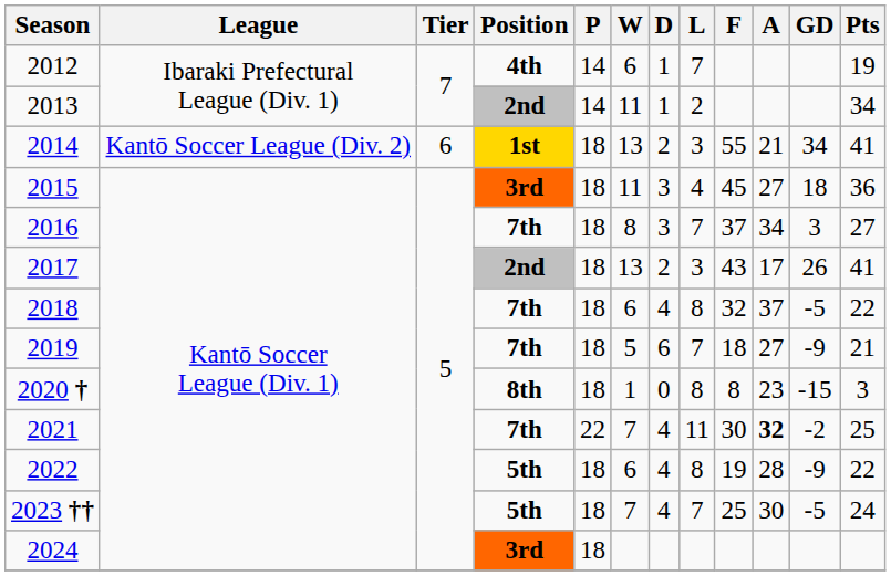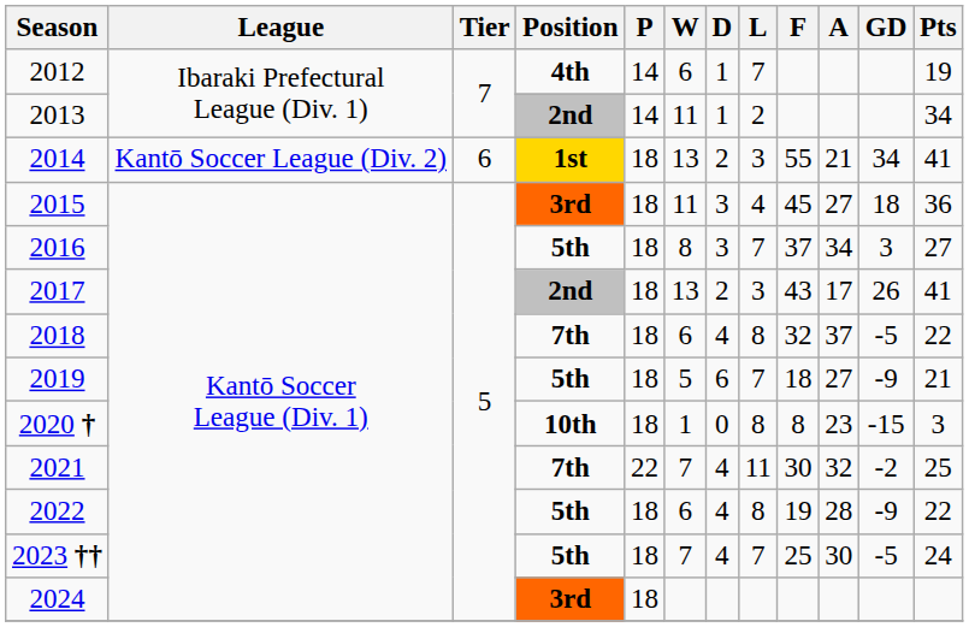 <table class="wikitable" style="text-align:center;">
 <tr>
 <th>Season</th>
 <th>League</th>
 <th>Tier</th>
 <th>Position</th>
 <th>P</th>
 <th>W</th>
 <th>D</th>
 <th>L</th>
 <th>F</th>
 <th>A</th>
 <th>GD</th>
 <th>Pts</th>
 </tr>
 <tr>
 <td>2012</td>
 <td rowspan="2">Ibaraki Prefectural<br>League (Div. 1)</td>
 <td rowspan="2">7</td>
 <td><strong>4th</strong></td>
 <td>14</td>
 <td>6</td>
 <td>1</td>
 <td>7</td>
 <td></td>
 <td></td>
 <td></td>
 <td>19</td>
 </tr>
 <tr>
 <td>2013</td>
 <td bgcolor=silver><strong>2nd</strong></td>
 <td>14</td>
 <td>11</td>
 <td>1</td>
 <td>2</td>
 <td></td>
 <td></td>
 <td></td>
 <td>34</td>
 </tr>
 <tr>
 <td><a href='#'>2014</a></td>
 <td><a href='#'>Kantō Soccer League (Div. 2)</a></td>
 <td>6</td>
 <td bgcolor="gold"><strong>1st</strong></td>
 <td>18</td>
 <td>13</td>
 <td>2</td>
 <td>3</td>
 <td>55</td>
 <td>21</td>
 <td>34</td>
 <td>41</td>
 </tr>
 <tr>
 <td><a href='#'>2015</a></td>
 <td rowspan="10"><a href='#'>Kantō Soccer<br>League (Div. 1)</a></td>
 <td rowspan="10">5</td>
 <td bgcolor="ff6600"><strong>3rd</strong></td>
 <td>18</td>
 <td>11</td>
 <td>3</td>
 <td>4</td>
 <td>45</td>
 <td>27</td>
 <td>18</td>
 <td>36</td>
 </tr>
 <tr>
 <td><a href='#'>2016</a></td>
-<td><strong>7th</strong></td>
+<td><strong>5th</strong></td>
 <td>18</td>
 <td>8</td>
 <td>3</td>
 <td>7</td>
 <td>37</td>
 <td>34</td>
 <td>3</td>
 <td>27</td>
 </tr>
 <tr>
 <td><a href='#'>2017</a></td>
 <td bgcolor=silver><strong>2nd</strong></td>
 <td>18</td>
 <td>13</td>
 <td>2</td>
 <td>3</td>
 <td>43</td>
 <td>17</td>
 <td>26</td>
 <td>41</td>
 </tr>
 <tr>
 <td><a href='#'>2018</a></td>
 <td><strong>7th</strong></td>
 <td>18</td>
 <td>6</td>
 <td>4</td>
 <td>8</td>
 <td>32</td>
 <td>37</td>
 <td>-5</td>
 <td>22</td>
 </tr>
 <tr>
 <td><a href='#'>2019</a></td>
-<td><strong>7th</strong></td>
+<td><strong>5th</strong></td>
 <td>18</td>
 <td>5</td>
 <td>6</td>
 <td>7</td>
 <td>18</td>
 <td>27</td>
 <td>-9</td>
 <td>21</td>
 </tr>
 <tr>
 <td><a href='#'>2020</a> <strong>†</strong></td>
-<td><strong>8th</strong></td>
+<td><strong>10th</strong></td>
 <td>18</td>
 <td>1</td>
 <td>0</td>
 <td>8</td>
 <td>8</td>
 <td>23</td>
 <td>-15</td>
 <td>3</td>
 </tr>
 <tr>
 <td><a href='#'>2021</a>  </td>
 <td><strong>7th</strong></td>
 <td>22</td>
 <td>7</td>
 <td>4</td>
 <td>11</td>
 <td>30</td>
-<td><strong>32</strong></td>
+<td>32</td>
 <td>-2</td>
 <td>25</td>
 </tr>
 <tr>
 <td><a href='#'>2022</a></td>
 <td><strong>5th</strong></td>
 <td>18</td>
 <td>6</td>
 <td>4</td>
 <td>8</td>
 <td>19</td>
 <td>28</td>
 <td>-9</td>
 <td>22</td>
 </tr>
 <tr>
 <td><a href='#'>2023</a> <strong>††</strong></td>
 <td><strong>5th</strong></td>
 <td>18</td>
 <td>7</td>
 <td>4</td>
 <td>7</td>
 <td>25</td>
 <td>30</td>
 <td>-5</td>
 <td>24</td>
 </tr>
 <tr>
 <td><a href='#'>2024</a></td>
 <td bgcolor="ff6600"><strong>3rd</strong></td>
 <td>18</td>
 <td></td>
 <td></td>
 <td></td>
 <td></td>
 <td></td>
 <td></td>
 <td></td>
 </tr>
 <tr>
 </tr>
 </table>
